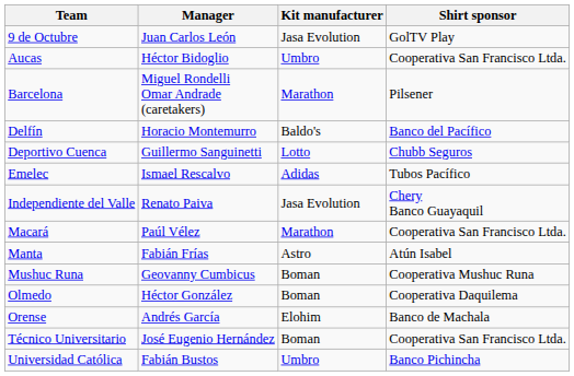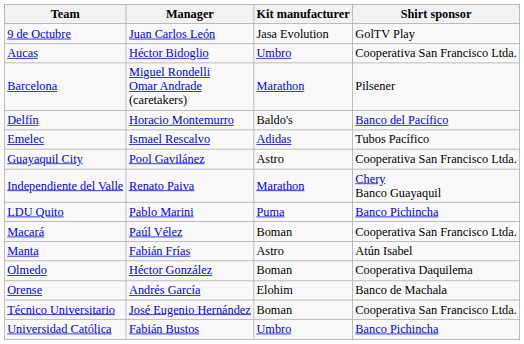 <table class="wikitable sortable" style="text-align: left;">
 <tr>
 <th>Team</th>
 <th>Manager</th>
 <th>Kit manufacturer</th>
 <th>Shirt sponsor</th>
 </tr>
 <tr>
 <td><a href='#'>9 de Octubre</a></td>
 <td> <a href='#'>Juan Carlos León</a></td>
 <td>Jasa Evolution</td>
 <td>GolTV Play</td>
 </tr>
 <tr>
 <td><a href='#'>Aucas</a></td>
 <td> <a href='#'>Héctor Bidoglio</a></td>
 <td><a href='#'>Umbro</a></td>
 <td>Cooperativa San Francisco Ltda.</td>
 </tr>
 <tr>
 <td><a href='#'>Barcelona</a></td>
 <td> <a href='#'>Miguel Rondelli</a><br> <a href='#'>Omar Andrade</a><br>(caretakers)</td>
 <td><a href='#'>Marathon</a></td>
 <td>Pilsener</td>
 </tr>
 <tr>
 <td><a href='#'>Delfín</a></td>
 <td> <a href='#'>Horacio Montemurro</a></td>
 <td>Baldo's</td>
 <td><a href='#'>Banco del Pacífico</a></td>
 </tr>
 <tr>
-<td><a href='#'>Deportivo Cuenca</a></td>
-<td> <a href='#'>Guillermo Sanguinetti</a></td>
-<td><a href='#'>Lotto</a></td>
-<td><a href='#'>Chubb Seguros</a></td>
-</tr>
-<tr>
 <td><a href='#'>Emelec</a></td>
 <td> <a href='#'>Ismael Rescalvo</a></td>
 <td><a href='#'>Adidas</a></td>
 <td>Tubos Pacífico</td>
 </tr>
 <tr>
+<td><a href='#'>Guayaquil City</a></td>
+<td> <a href='#'>Pool Gavilánez</a></td>
+<td>Astro</td>
+<td>Cooperativa San Francisco Ltda.</td>
+</tr>
+<tr>
 <td><a href='#'>Independiente del Valle</a></td>
 <td> <a href='#'>Renato Paiva</a></td>
-<td>Jasa Evolution</td>
+<td><a href='#'>Marathon</a></td>
 <td><a href='#'>Chery</a><br>Banco Guayaquil</td>
+</tr>
+<tr>
+<td><a href='#'>LDU Quito</a></td>
+<td> <a href='#'>Pablo Marini</a></td>
+<td><a href='#'>Puma</a></td>
+<td><a href='#'>Banco Pichincha</a></td>
 </tr>
 <tr>
 <td><a href='#'>Macará</a></td>
 <td> <a href='#'>Paúl Vélez</a></td>
-<td><a href='#'>Marathon</a></td>
+<td>Boman</td>
 <td>Cooperativa San Francisco Ltda.</td>
 </tr>
 <tr>
 <td><a href='#'>Manta</a></td>
 <td> <a href='#'>Fabián Frías</a></td>
 <td>Astro</td>
 <td>Atún Isabel</td>
-</tr>
-<tr>
-<td><a href='#'>Mushuc Runa</a></td>
-<td> <a href='#'>Geovanny Cumbicus</a></td>
-<td>Boman</td>
-<td>Cooperativa Mushuc Runa</td>
 </tr>
 <tr>
 <td><a href='#'>Olmedo</a></td>
 <td> <a href='#'>Héctor González</a></td>
 <td>Boman</td>
 <td>Cooperativa Daquilema</td>
 </tr>
 <tr>
 <td><a href='#'>Orense</a></td>
 <td> <a href='#'>Andrés García</a></td>
 <td>Elohim</td>
 <td>Banco de Machala</td>
 </tr>
 <tr>
 <td><a href='#'>Técnico Universitario</a></td>
 <td> <a href='#'>José Eugenio Hernández</a></td>
 <td>Boman</td>
 <td>Cooperativa San Francisco Ltda.</td>
 </tr>
 <tr>
 <td><a href='#'>Universidad Católica</a></td>
 <td> <a href='#'>Fabián Bustos</a></td>
 <td><a href='#'>Umbro</a></td>
 <td><a href='#'>Banco Pichincha</a></td>
 </tr>
 </table>
